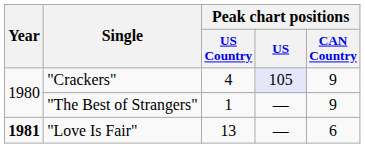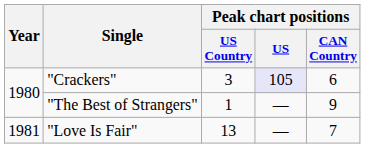 <table class="wikitable" style="text-align:center;">
 <tr>
 <th rowspan="2">Year</th>
 <th rowspan="2">Single</th>
 <th colspan="3">Peak chart positions</th>
 </tr>
 <tr style="font-size:smaller;">
 <th width="45"><a href='#'>US Country</a></th>
 <th width="45"><a href='#'>US</a></th>
 <th width="45"><a href='#'>CAN Country</a></th>
 </tr>
 <tr>
 <td rowspan="2">1980</td>
 <td align="left">"Crackers"</td>
-<td>4</td>
+<td>3</td>
 <td style="background: lavender;">105</td>
-<td>9</td>
+<td>6</td>
 </tr>
 <tr>
 <td align="left">"The Best of Strangers"</td>
 <td>1</td>
 <td>—</td>
 <td>9</td>
 </tr>
 <tr>
-<td><strong>1981</strong></td>
+<td>1981</td>
 <td align="left">"Love Is Fair"</td>
 <td>13</td>
 <td>—</td>
-<td>6</td>
+<td>7</td>
 </tr>
 </table>
